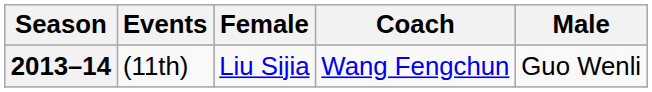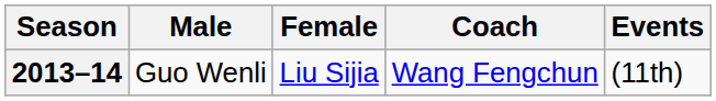 <table class="wikitable">
 <tr>
 <th scope="col">Season</th>
-<th scope="col">Events</th>
+<th scope="col">Male</th>
 <th scope="col">Female</th>
 <th scope="col">Coach</th>
-<th scope="col">Male</th>
+<th scope="col">Events</th>
 </tr>
 <tr>
 <th scope="row">2013–14</th>
-<td> (11th)</td>
+<td>Guo Wenli</td>
 <td><a href='#'>Liu Sijia</a></td>
 <td><a href='#'>Wang Fengchun</a></td>
-<td>Guo Wenli</td>
+<td> (11th)</td>
 </tr>
 </table>
